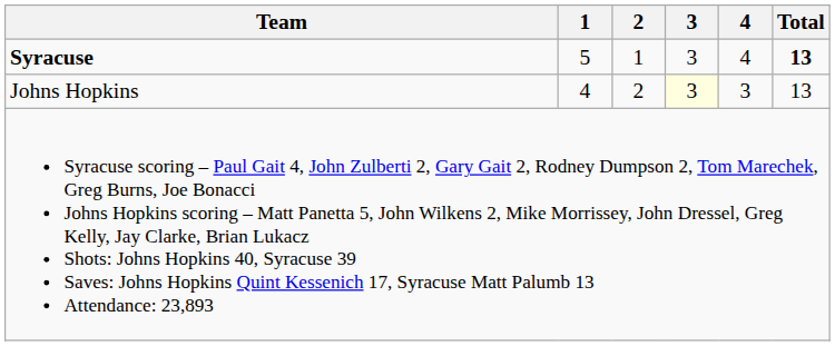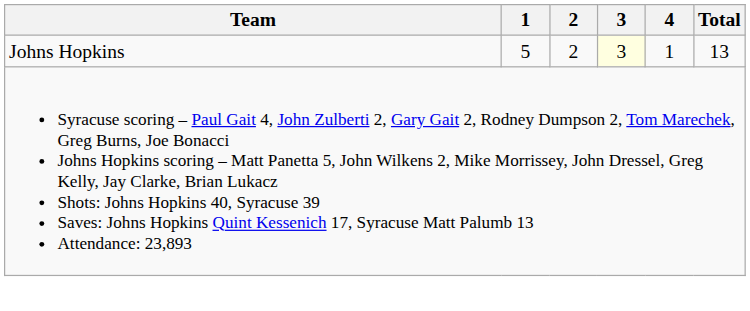 <table class="wikitable" style="text-align:center; max-width:45em">
 <tr>
 <th>Team</th>
 <th style="width:2em">1</th>
 <th style="width:2em">2</th>
 <th style="width:2em">3</th>
 <th style="width:2em">4</th>
 <th style="width:2em">Total</th>
 </tr>
 <tr>
-<td style="text-align:left"><strong>Syracuse</strong></td>
+<td style="text-align:left">Johns Hopkins</td>
 <td>5</td>
-<td>1</td>
-<td>3</td>
-<td>4</td>
-<td><strong>13</strong></td>
-</tr>
-<tr>
-<td style="text-align:left">Johns Hopkins</td>
-<td>4</td>
 <td>2</td>
 <td style="background: lightyellow;">3</td>
-<td>3</td>
+<td>1</td>
 <td>13</td>
 </tr>
 <tr>
 <td colspan=6 style="font-size:88%; text-align:left"><br><ul><li>Syracuse scoring – <a href='#'>Paul Gait</a> 4, <a href='#'>John Zulberti</a> 2, <a href='#'>Gary Gait</a> 2, Rodney Dumpson 2, <a href='#'>Tom Marechek</a>, Greg Burns, Joe Bonacci</li><li>Johns Hopkins scoring – Matt Panetta 5, John Wilkens 2, Mike Morrissey, John Dressel, Greg Kelly, Jay Clarke, Brian Lukacz</li><li>Shots: Johns Hopkins 40, Syracuse 39</li><li>Saves: Johns Hopkins <a href='#'>Quint Kessenich</a> 17, Syracuse Matt Palumb 13</li><li>Attendance: 23,893</li></ul></td>
 </tr>
 </table>
